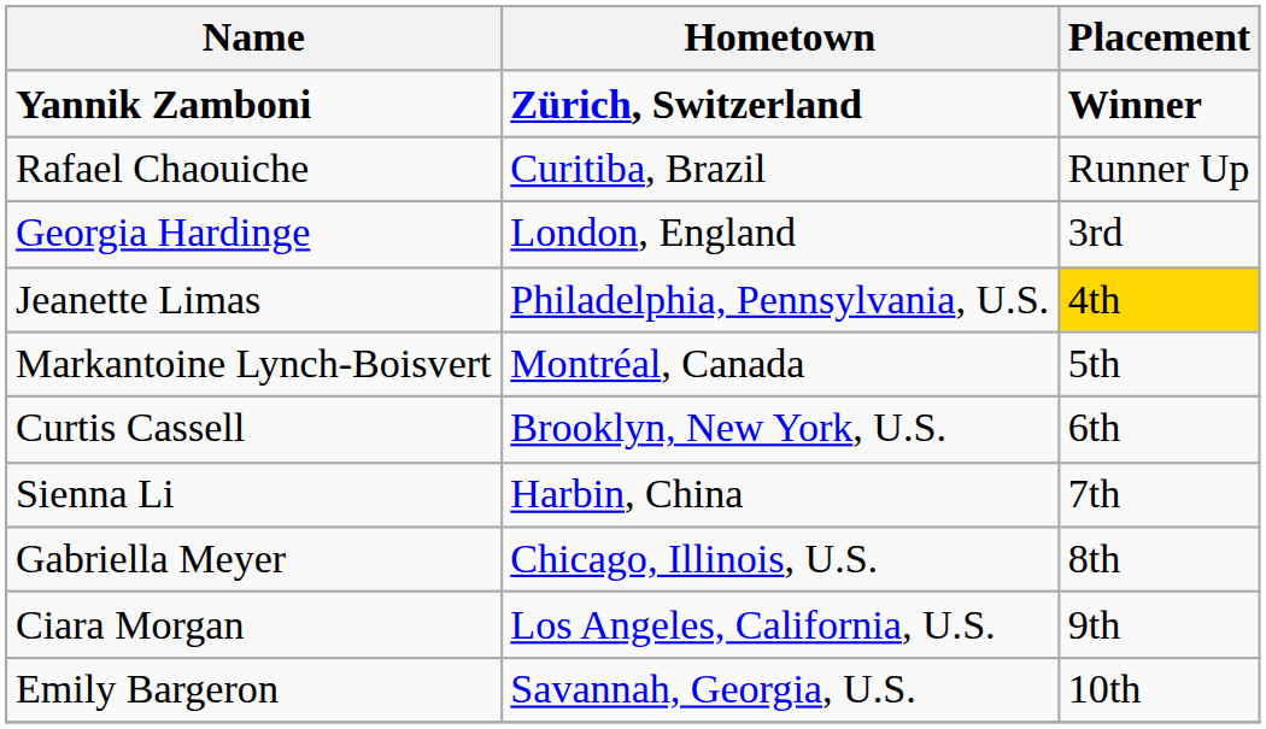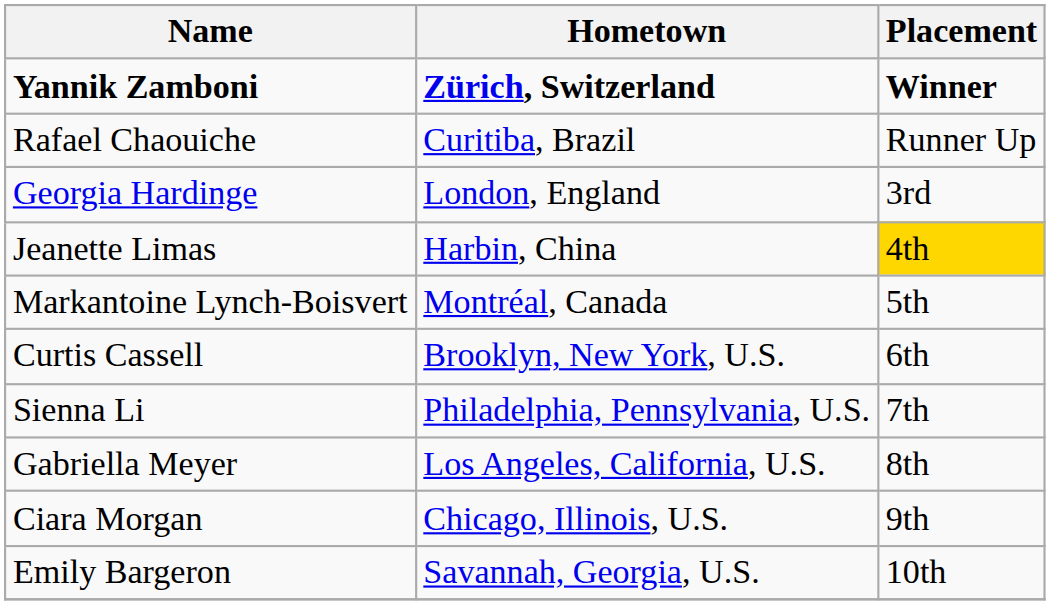 <table class="wikitable">
 <tr>
 <th>Name</th>
 <th>Hometown</th>
 <th>Placement</th>
 </tr>
 <tr>
 <td><strong>Yannik Zamboni</strong></td>
 <td><strong> <a href='#'>Zürich</a>, Switzerland</strong></td>
 <td><strong> Winner</strong></td>
 </tr>
 <tr>
 <td>Rafael Chaouiche</td>
 <td><a href='#'>Curitiba</a>, Brazil</td>
 <td>Runner Up</td>
 </tr>
 <tr>
 <td><a href='#'>Georgia Hardinge</a></td>
 <td><a href='#'>London</a>, England</td>
 <td>3rd</td>
 </tr>
 <tr>
 <td>Jeanette Limas</td>
-<td><a href='#'>Philadelphia, Pennsylvania</a>, U.S.</td>
+<td><a href='#'>Harbin</a>, China</td>
 <td style="background: gold;">4th</td>
 </tr>
 <tr>
 <td>Markantoine Lynch-Boisvert</td>
 <td><a href='#'>Montréal</a>, Canada</td>
 <td>5th</td>
 </tr>
 <tr>
 <td>Curtis Cassell</td>
 <td><a href='#'>Brooklyn, New York</a>, U.S.</td>
 <td>6th</td>
 </tr>
 <tr>
 <td>Sienna Li</td>
-<td><a href='#'>Harbin</a>, China</td>
+<td><a href='#'>Philadelphia, Pennsylvania</a>, U.S.</td>
 <td>7th</td>
 </tr>
 <tr>
 <td>Gabriella Meyer</td>
-<td><a href='#'>Chicago, Illinois</a>, U.S.</td>
+<td><a href='#'>Los Angeles, California</a>, U.S.</td>
 <td>8th</td>
 </tr>
 <tr>
 <td>Ciara Morgan</td>
-<td><a href='#'>Los Angeles, California</a>, U.S.</td>
+<td><a href='#'>Chicago, Illinois</a>, U.S.</td>
 <td>9th</td>
 </tr>
 <tr>
 <td>Emily Bargeron</td>
 <td><a href='#'>Savannah, Georgia</a>, U.S.</td>
 <td>10th</td>
 </tr>
 <tr>
 </tr>
 </table>
